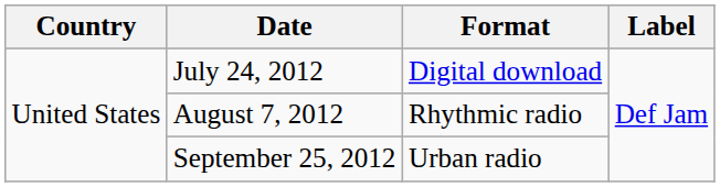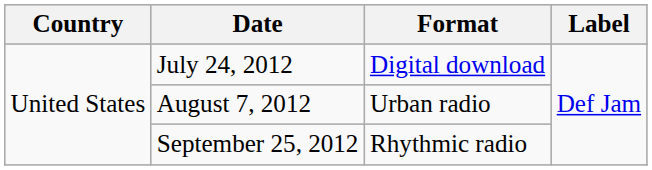 <table class="wikitable">
 <tr>
 <th>Country</th>
 <th>Date</th>
 <th>Format</th>
 <th>Label</th>
 </tr>
 <tr>
 <td rowspan="3">United States</td>
 <td>July 24, 2012</td>
 <td><a href='#'>Digital download</a></td>
 <td rowspan="3"><a href='#'>Def Jam</a></td>
 </tr>
 <tr>
 <td>August 7, 2012</td>
-<td>Rhythmic radio</td>
+<td>Urban radio</td>
 </tr>
 <tr>
 <td>September 25, 2012</td>
-<td>Urban radio</td>
+<td>Rhythmic radio</td>
 </tr>
 </table>
